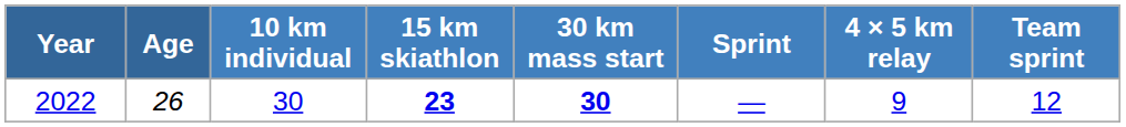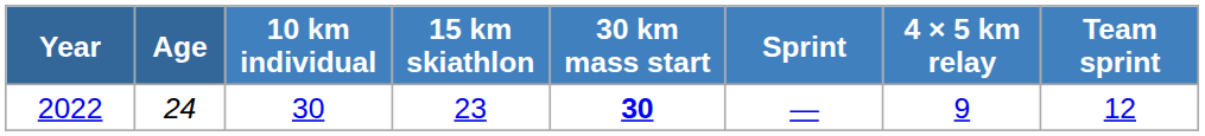 <table class="wikitable" style="font-size:95%; text-align:center; border:grey solid 1px; border-collapse:collapse; background:#ffffff;">
 <tr>
 <th style="background-color:#369; color:white; width:60px;"> Year </th>
 <th style="background-color:#369; color:white; width:40px;"> Age </th>
 <th style="background-color:#4180be; color:white; width:75px;"> 10 km <br> individual </th>
 <th style="background-color:#4180be; color:white; width:75px;"> 15 km <br> skiathlon </th>
 <th style="background-color:#4180be; color:white; width:75px;"> 30 km <br> mass start </th>
 <th style="background-color:#4180be; color:white; width:75px;"> Sprint </th>
 <th style="background-color:#4180be; color:white; width:75px;"> 4 × 5 km <br> relay </th>
 <th style="background-color:#4180be; color:white; width:75px;"> Team <br> sprint </th>
 </tr>
 <tr>
 <td><a href='#'>2022</a></td>
-<td><em>26</em></td>
+<td><em>24</em></td>
 <td><a href='#'>30</a></td>
-<td><strong><a href='#'>23</a></strong></td>
+<td><a href='#'>23</a></td>
 <td><strong><a href='#'>30</a></strong></td>
 <td><a href='#'>—</a></td>
 <td><a href='#'>9</a></td>
 <td><a href='#'>12</a></td>
 </tr>
 </table>
